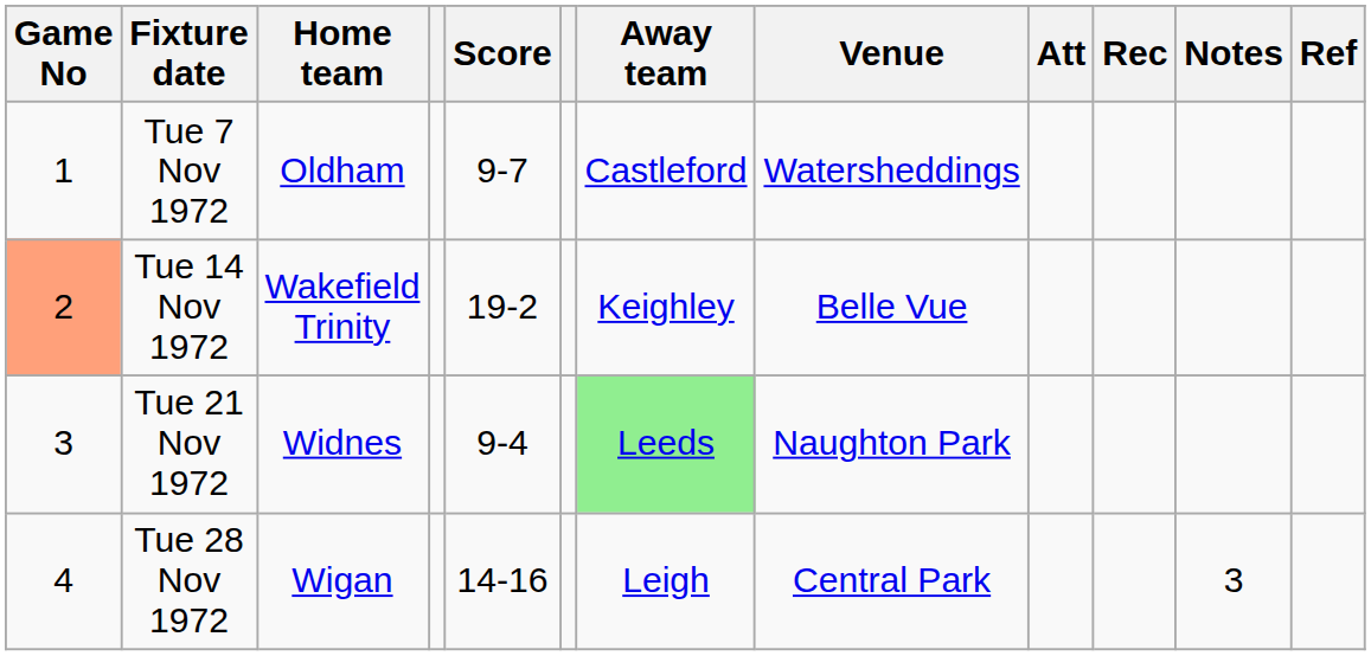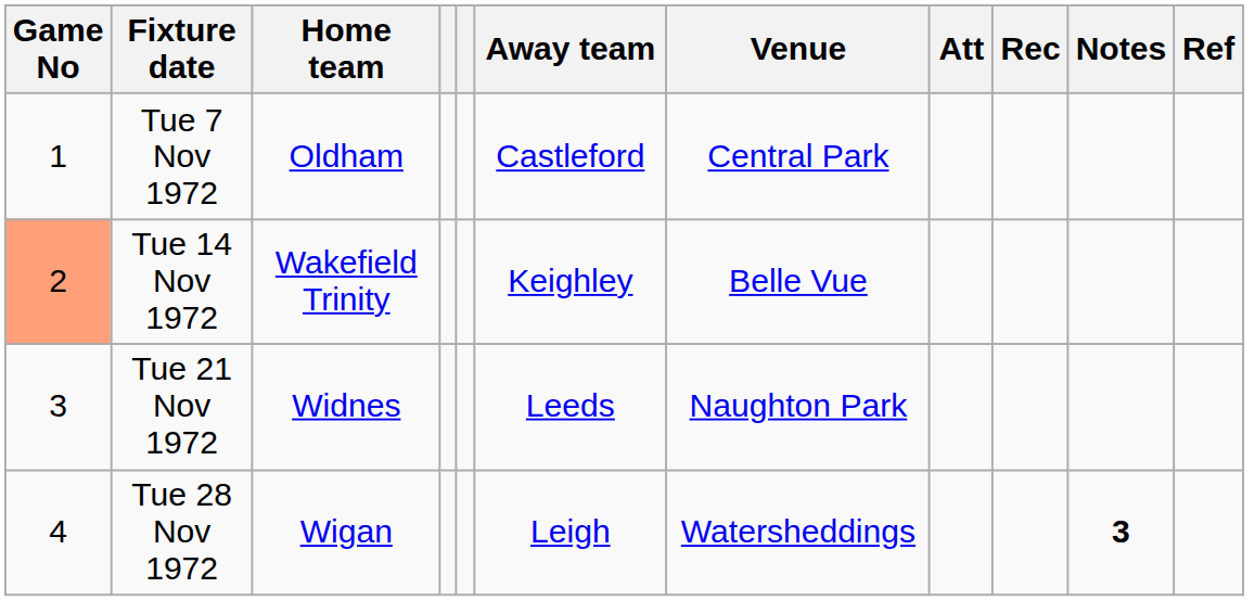 <table class="wikitable" style="text-align:center;">
 <tr>
 <th width=20 abbr="No">Game No</th>
 <th width=100 abbr="Date">Fixture date</th>
 <th width=150 abbr="Home team">Home team</th>
 <th width=5 abbr="space"></th>
-<th width=20 abbr="Score">Score</th>
 <th width=5 abbr="space"></th>
 <th width=150 abbr="Away team">Away team</th>
 <th width=150 abbr="Venue">Venue</th>
 <th width=30 abbr="Att">Att</th>
 <th width=30 abbr="Rec">Rec</th>
 <th width=20 abbr="Notes">Notes</th>
 <th width=30 abbr="Ref">Ref</th>
 </tr>
 <tr>
 <td>1</td>
 <td>Tue 7 Nov 1972</td>
 <td><a href='#'>Oldham</a></td>
 <td></td>
-<td>9-7</td>
 <td></td>
 <td><a href='#'>Castleford</a></td>
-<td><a href='#'>Watersheddings</a></td>
+<td><a href='#'>Central Park</a></td>
 <td></td>
 <td></td>
 <td></td>
 <td></td>
 </tr>
 <tr>
 <td style="background: lightsalmon;">2</td>
 <td>Tue 14 Nov 1972</td>
 <td><a href='#'>Wakefield Trinity</a></td>
 <td></td>
-<td>19-2</td>
 <td></td>
 <td><a href='#'>Keighley</a></td>
 <td><a href='#'>Belle Vue</a></td>
 <td></td>
 <td></td>
 <td></td>
 <td></td>
 </tr>
 <tr>
 <td>3</td>
 <td>Tue 21 Nov 1972</td>
 <td><a href='#'>Widnes</a></td>
 <td></td>
-<td>9-4</td>
 <td></td>
-<td style="background: lightgreen;"><a href='#'>Leeds</a></td>
+<td><a href='#'>Leeds</a></td>
 <td><a href='#'>Naughton Park</a></td>
 <td></td>
 <td></td>
 <td></td>
 <td></td>
 </tr>
 <tr>
 <td>4</td>
 <td>Tue 28 Nov 1972</td>
 <td><a href='#'>Wigan</a></td>
 <td></td>
-<td>14-16</td>
 <td></td>
 <td><a href='#'>Leigh</a></td>
-<td><a href='#'>Central Park</a></td>
+<td><a href='#'>Watersheddings</a></td>
 <td></td>
 <td></td>
-<td>3</td>
+<td><strong>3</strong></td>
 <td></td>
 </tr>
 </table>
